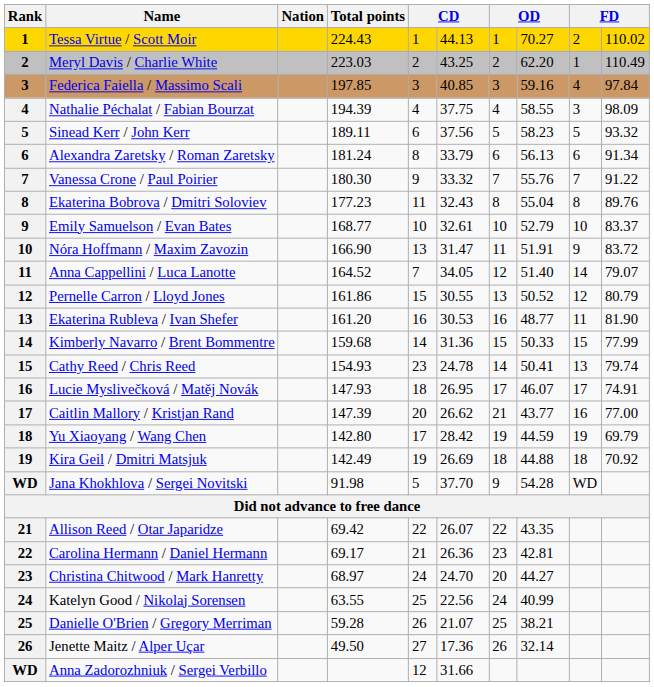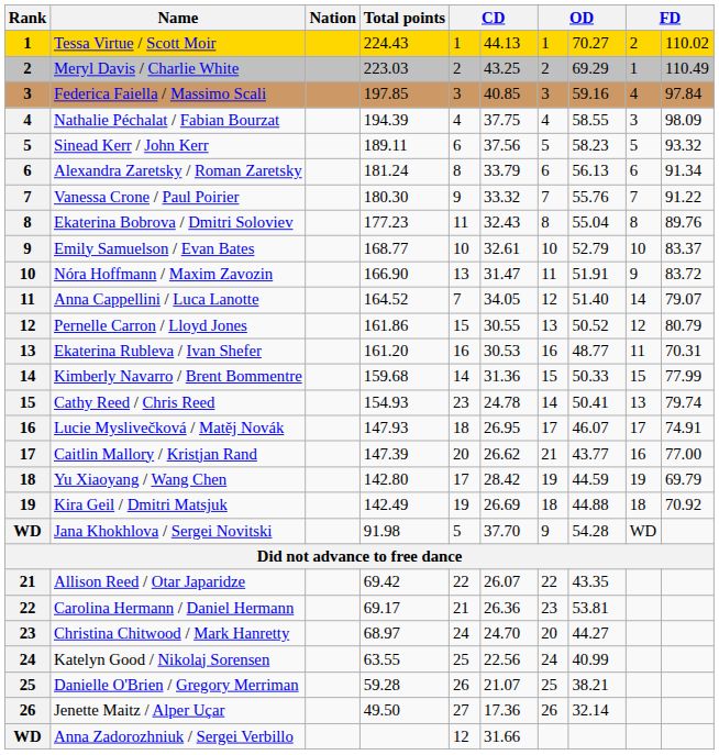 <table class="wikitable sortable">
 <tr>
 <th>Rank</th>
 <th>Name</th>
 <th>Nation</th>
 <th>Total points</th>
 <th colspan="2" width="80px"><a href='#'>CD</a></th>
 <th colspan="2" width="80px"><a href='#'>OD</a></th>
 <th colspan="2" width="80px"><a href='#'>FD</a></th>
 </tr>
 <tr bgcolor=gold>
 <td align=center><strong>1</strong></td>
 <td><a href='#'>Tessa Virtue</a> / <a href='#'>Scott Moir</a></td>
 <td></td>
 <td>224.43</td>
 <td>1</td>
 <td>44.13</td>
 <td>1</td>
 <td>70.27</td>
 <td>2</td>
 <td>110.02</td>
 </tr>
 <tr bgcolor=silver>
 <td align=center><strong>2</strong></td>
 <td><a href='#'>Meryl Davis</a> / <a href='#'>Charlie White</a></td>
 <td></td>
 <td>223.03</td>
 <td>2</td>
 <td>43.25</td>
 <td>2</td>
-<td>62.20</td>
+<td>69.29</td>
 <td>1</td>
 <td>110.49</td>
 </tr>
 <tr bgcolor=cc9966>
 <td align=center><strong>3</strong></td>
 <td><a href='#'>Federica Faiella</a> / <a href='#'>Massimo Scali</a></td>
 <td></td>
 <td>197.85</td>
 <td>3</td>
 <td>40.85</td>
 <td>3</td>
 <td>59.16</td>
 <td>4</td>
 <td>97.84</td>
 </tr>
 <tr>
 <th>4</th>
 <td><a href='#'>Nathalie Péchalat</a> / <a href='#'>Fabian Bourzat</a></td>
 <td></td>
 <td>194.39</td>
 <td>4</td>
 <td>37.75</td>
 <td>4</td>
 <td>58.55</td>
 <td>3</td>
 <td>98.09</td>
 </tr>
 <tr>
 <th>5</th>
 <td><a href='#'>Sinead Kerr</a> / <a href='#'>John Kerr</a></td>
 <td></td>
 <td>189.11</td>
 <td>6</td>
 <td>37.56</td>
 <td>5</td>
 <td>58.23</td>
 <td>5</td>
 <td>93.32</td>
 </tr>
 <tr>
 <th>6</th>
 <td><a href='#'>Alexandra Zaretsky</a> / <a href='#'>Roman Zaretsky</a></td>
 <td></td>
 <td>181.24</td>
 <td>8</td>
 <td>33.79</td>
 <td>6</td>
 <td>56.13</td>
 <td>6</td>
 <td>91.34</td>
 </tr>
 <tr>
 <th>7</th>
 <td><a href='#'>Vanessa Crone</a> / <a href='#'>Paul Poirier</a></td>
 <td></td>
 <td>180.30</td>
 <td>9</td>
 <td>33.32</td>
 <td>7</td>
 <td>55.76</td>
 <td>7</td>
 <td>91.22</td>
 </tr>
 <tr>
 <th>8</th>
 <td><a href='#'>Ekaterina Bobrova</a> / <a href='#'>Dmitri Soloviev</a></td>
 <td></td>
 <td>177.23</td>
 <td>11</td>
 <td>32.43</td>
 <td>8</td>
 <td>55.04</td>
 <td>8</td>
 <td>89.76</td>
 </tr>
 <tr>
 <th>9</th>
 <td><a href='#'>Emily Samuelson</a> / <a href='#'>Evan Bates</a></td>
 <td></td>
 <td>168.77</td>
 <td>10</td>
 <td>32.61</td>
 <td>10</td>
 <td>52.79</td>
 <td>10</td>
 <td>83.37</td>
 </tr>
 <tr>
 <th>10</th>
 <td><a href='#'>Nóra Hoffmann</a> / <a href='#'>Maxim Zavozin</a></td>
 <td></td>
 <td>166.90</td>
 <td>13</td>
 <td>31.47</td>
 <td>11</td>
 <td>51.91</td>
 <td>9</td>
 <td>83.72</td>
 </tr>
 <tr>
 <th>11</th>
 <td><a href='#'>Anna Cappellini</a> / <a href='#'>Luca Lanotte</a></td>
 <td></td>
 <td>164.52</td>
 <td>7</td>
 <td>34.05</td>
 <td>12</td>
 <td>51.40</td>
 <td>14</td>
 <td>79.07</td>
 </tr>
 <tr>
 <th>12</th>
 <td><a href='#'>Pernelle Carron</a> / <a href='#'>Lloyd Jones</a></td>
 <td></td>
 <td>161.86</td>
 <td>15</td>
 <td>30.55</td>
 <td>13</td>
 <td>50.52</td>
 <td>12</td>
 <td>80.79</td>
 </tr>
 <tr>
 <th>13</th>
 <td><a href='#'>Ekaterina Rubleva</a> / <a href='#'>Ivan Shefer</a></td>
 <td></td>
 <td>161.20</td>
 <td>16</td>
 <td>30.53</td>
 <td>16</td>
 <td>48.77</td>
 <td>11</td>
-<td>81.90</td>
+<td>70.31</td>
 </tr>
 <tr>
 <th>14</th>
 <td><a href='#'>Kimberly Navarro</a> / <a href='#'>Brent Bommentre</a></td>
 <td></td>
 <td>159.68</td>
 <td>14</td>
 <td>31.36</td>
 <td>15</td>
 <td>50.33</td>
 <td>15</td>
 <td>77.99</td>
 </tr>
 <tr>
 <th>15</th>
 <td><a href='#'>Cathy Reed</a> / <a href='#'>Chris Reed</a></td>
 <td></td>
 <td>154.93</td>
 <td>23</td>
 <td>24.78</td>
 <td>14</td>
 <td>50.41</td>
 <td>13</td>
 <td>79.74</td>
 </tr>
 <tr>
 <th>16</th>
 <td><a href='#'>Lucie Myslivečková</a> / <a href='#'>Matěj Novák</a></td>
 <td></td>
 <td>147.93</td>
 <td>18</td>
 <td>26.95</td>
 <td>17</td>
 <td>46.07</td>
 <td>17</td>
 <td>74.91</td>
 </tr>
 <tr>
 <th>17</th>
 <td><a href='#'>Caitlin Mallory</a> / <a href='#'>Kristjan Rand</a></td>
 <td></td>
 <td>147.39</td>
 <td>20</td>
 <td>26.62</td>
 <td>21</td>
 <td>43.77</td>
 <td>16</td>
 <td>77.00</td>
 </tr>
 <tr>
 <th>18</th>
 <td><a href='#'>Yu Xiaoyang</a> / <a href='#'>Wang Chen</a></td>
 <td></td>
 <td>142.80</td>
 <td>17</td>
 <td>28.42</td>
 <td>19</td>
 <td>44.59</td>
 <td>19</td>
 <td>69.79</td>
 </tr>
 <tr>
 <th>19</th>
 <td><a href='#'>Kira Geil</a> / <a href='#'>Dmitri Matsjuk</a></td>
 <td></td>
 <td>142.49</td>
 <td>19</td>
 <td>26.69</td>
 <td>18</td>
 <td>44.88</td>
 <td>18</td>
 <td>70.92</td>
 </tr>
 <tr>
 <th>WD</th>
 <td><a href='#'>Jana Khokhlova</a> / <a href='#'>Sergei Novitski</a></td>
 <td></td>
 <td>91.98</td>
 <td>5</td>
 <td>37.70</td>
 <td>9</td>
 <td>54.28</td>
 <td>WD</td>
 <td></td>
 </tr>
 <tr>
 <th colspan=10>Did not advance to free dance</th>
 </tr>
 <tr>
 <th>21</th>
 <td><a href='#'>Allison Reed</a> / <a href='#'>Otar Japaridze</a></td>
 <td></td>
 <td>69.42</td>
 <td>22</td>
 <td>26.07</td>
 <td>22</td>
 <td>43.35</td>
 <td></td>
 <td></td>
 </tr>
 <tr>
 <th>22</th>
 <td><a href='#'>Carolina Hermann</a> / <a href='#'>Daniel Hermann</a></td>
 <td></td>
 <td>69.17</td>
 <td>21</td>
 <td>26.36</td>
 <td>23</td>
-<td>42.81</td>
+<td>53.81</td>
 <td></td>
 <td></td>
 </tr>
 <tr>
 <th>23</th>
 <td><a href='#'>Christina Chitwood</a> / <a href='#'>Mark Hanretty</a></td>
 <td></td>
 <td>68.97</td>
 <td>24</td>
 <td>24.70</td>
 <td>20</td>
 <td>44.27</td>
 <td></td>
 <td></td>
 </tr>
 <tr>
 <th>24</th>
 <td>Katelyn Good / <a href='#'>Nikolaj Sorensen</a></td>
 <td></td>
 <td>63.55</td>
 <td>25</td>
 <td>22.56</td>
 <td>24</td>
 <td>40.99</td>
 <td></td>
 <td></td>
 </tr>
 <tr>
 <th>25</th>
 <td><a href='#'>Danielle O'Brien</a> / <a href='#'>Gregory Merriman</a></td>
 <td></td>
 <td>59.28</td>
 <td>26</td>
 <td>21.07</td>
 <td>25</td>
 <td>38.21</td>
 <td></td>
 <td></td>
 </tr>
 <tr>
 <th>26</th>
 <td>Jenette Maitz / <a href='#'>Alper Uçar</a></td>
 <td></td>
 <td>49.50</td>
 <td>27</td>
 <td>17.36</td>
 <td>26</td>
 <td>32.14</td>
 <td></td>
 <td></td>
 </tr>
 <tr>
 <th>WD</th>
 <td><a href='#'>Anna Zadorozhniuk</a> / <a href='#'>Sergei Verbillo</a></td>
 <td></td>
 <td></td>
 <td>12</td>
 <td>31.66</td>
 <td></td>
 <td></td>
 <td></td>
 <td></td>
 </tr>
 </table>
